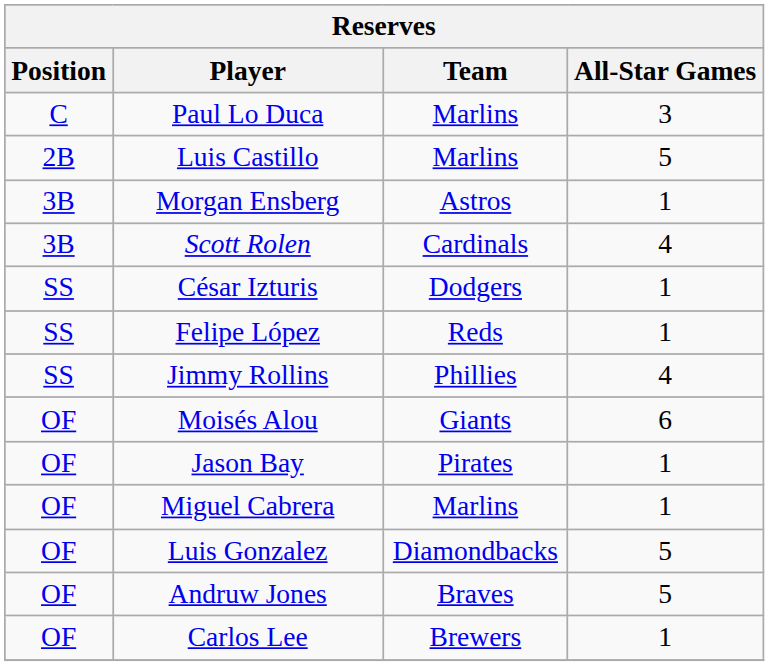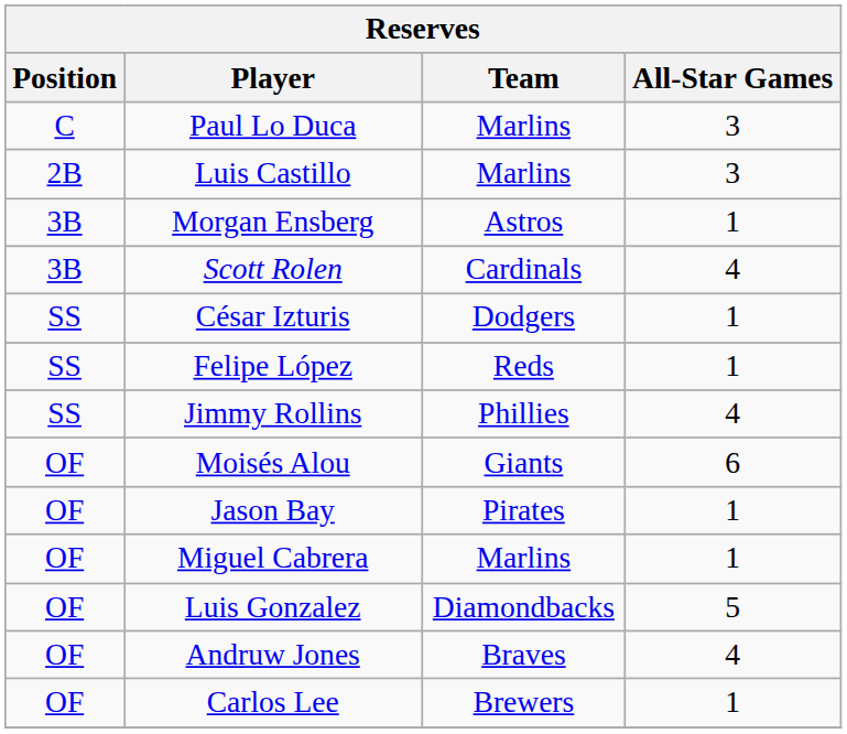 <table class="wikitable" style="font-size: 100%; text-align:right;">
 <tr>
 <th colspan="4">Reserves</th>
 </tr>
 <tr>
 <th>Position</th>
 <th width="150">Player</th>
 <th width="100">Team</th>
 <th>All-Star Games</th>
 </tr>
 <tr>
 <td align="center"><a href='#'>C</a></td>
 <td align="center"><a href='#'>Paul Lo Duca</a></td>
 <td align="center"><a href='#'>Marlins</a></td>
 <td align="center">3</td>
 </tr>
 <tr>
 <td align="center"><a href='#'>2B</a></td>
 <td align="center"><a href='#'>Luis Castillo</a></td>
 <td align="center"><a href='#'>Marlins</a></td>
-<td align="center">5</td>
+<td align="center">3</td>
 </tr>
 <tr>
 <td align="center"><a href='#'>3B</a></td>
 <td align="center"><a href='#'>Morgan Ensberg</a></td>
 <td align="center"><a href='#'>Astros</a></td>
 <td align="center">1</td>
 </tr>
 <tr>
 <td align="center"><a href='#'>3B</a></td>
 <td align="center"><em><a href='#'>Scott Rolen</a></em></td>
 <td align="center"><a href='#'>Cardinals</a></td>
 <td align="center">4</td>
 </tr>
 <tr>
 <td align="center"><a href='#'>SS</a></td>
 <td align="center"><a href='#'>César Izturis</a></td>
 <td align="center"><a href='#'>Dodgers</a></td>
 <td align="center">1</td>
 </tr>
 <tr>
 <td align="center"><a href='#'>SS</a></td>
 <td align="center"><a href='#'>Felipe López</a></td>
 <td align="center"><a href='#'>Reds</a></td>
 <td align="center">1</td>
 </tr>
 <tr>
 <td align="center"><a href='#'>SS</a></td>
 <td align="center"><a href='#'>Jimmy Rollins</a></td>
 <td align="center"><a href='#'>Phillies</a></td>
 <td align="center">4</td>
 </tr>
 <tr>
 <td align="center"><a href='#'>OF</a></td>
 <td align="center"><a href='#'>Moisés Alou</a></td>
 <td align="center"><a href='#'>Giants</a></td>
 <td align="center">6</td>
 </tr>
 <tr>
 <td align="center"><a href='#'>OF</a></td>
 <td align="center"><a href='#'>Jason Bay</a></td>
 <td align="center"><a href='#'>Pirates</a></td>
 <td align="center">1</td>
 </tr>
 <tr>
 <td align="center"><a href='#'>OF</a></td>
 <td align="center"><a href='#'>Miguel Cabrera</a></td>
 <td align="center"><a href='#'>Marlins</a></td>
 <td align="center">1</td>
 </tr>
 <tr>
 <td align="center"><a href='#'>OF</a></td>
 <td align="center"><a href='#'>Luis Gonzalez</a></td>
 <td align="center"><a href='#'>Diamondbacks</a></td>
 <td align="center">5</td>
 </tr>
 <tr>
 <td align="center"><a href='#'>OF</a></td>
 <td align="center"><a href='#'>Andruw Jones</a></td>
 <td align="center"><a href='#'>Braves</a></td>
-<td align="center">5</td>
+<td align="center">4</td>
 </tr>
 <tr>
 <td align="center"><a href='#'>OF</a></td>
 <td align="center"><a href='#'>Carlos Lee</a></td>
 <td align="center"><a href='#'>Brewers</a></td>
 <td align="center">1</td>
 </tr>
 <tr>
 </tr>
 </table>
